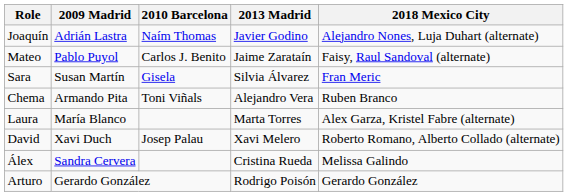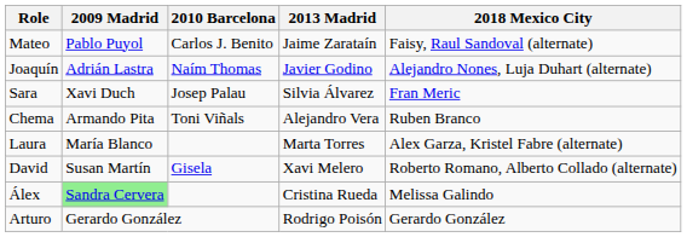 <table class="wikitable">
 <tr>
 <th>Role</th>
 <th>2009 Madrid</th>
 <th>2010 Barcelona</th>
 <th>2013 Madrid</th>
 <th>2018 Mexico City</th>
 </tr>
 <tr>
+<td>Mateo</td>
+<td><a href='#'>Pablo Puyol</a></td>
+<td>Carlos J. Benito</td>
+<td>Jaime Zarataín</td>
+<td>Faisy, <a href='#'>Raul Sandoval</a> (alternate)</td>
+</tr>
+<tr>
 <td>Joaquín</td>
 <td><a href='#'>Adrián Lastra</a></td>
 <td><a href='#'>Naím Thomas</a></td>
 <td><a href='#'>Javier Godino</a></td>
 <td><a href='#'>Alejandro Nones</a>, Luja Duhart (alternate)</td>
 </tr>
 <tr>
-<td>Mateo</td>
-<td><a href='#'>Pablo Puyol</a></td>
-<td>Carlos J. Benito</td>
-<td>Jaime Zarataín</td>
-<td>Faisy, <a href='#'>Raul Sandoval</a> (alternate)</td>
-</tr>
-<tr>
 <td>Sara</td>
-<td>Susan Martín</td>
-<td><a href='#'>Gisela</a></td>
+<td>Xavi Duch</td>
+<td>Josep Palau</td>
 <td>Silvia Álvarez</td>
 <td><a href='#'>Fran Meric</a></td>
 </tr>
 <tr>
 <td>Chema</td>
 <td>Armando Pita</td>
 <td>Toni Viñals</td>
 <td>Alejandro Vera</td>
 <td>Ruben Branco</td>
 </tr>
 <tr>
 <td>Laura</td>
 <td>María Blanco</td>
 <td></td>
 <td>Marta Torres</td>
 <td>Alex Garza, Kristel Fabre (alternate)</td>
 </tr>
 <tr>
 <td>David</td>
-<td>Xavi Duch</td>
-<td>Josep Palau</td>
+<td>Susan Martín</td>
+<td><a href='#'>Gisela</a></td>
 <td>Xavi Melero</td>
 <td>Roberto Romano, Alberto Collado (alternate)</td>
 </tr>
 <tr>
 <td>Álex</td>
-<td><a href='#'>Sandra Cervera</a></td>
+<td style="background: lightgreen;"><a href='#'>Sandra Cervera</a></td>
 <td></td>
 <td>Cristina Rueda</td>
 <td>Melissa Galindo</td>
 </tr>
 <tr>
 <td>Arturo</td>
 <td colspan="2">Gerardo González</td>
 <td>Rodrigo Poisón</td>
 <td>Gerardo González</td>
 </tr>
 </table>
